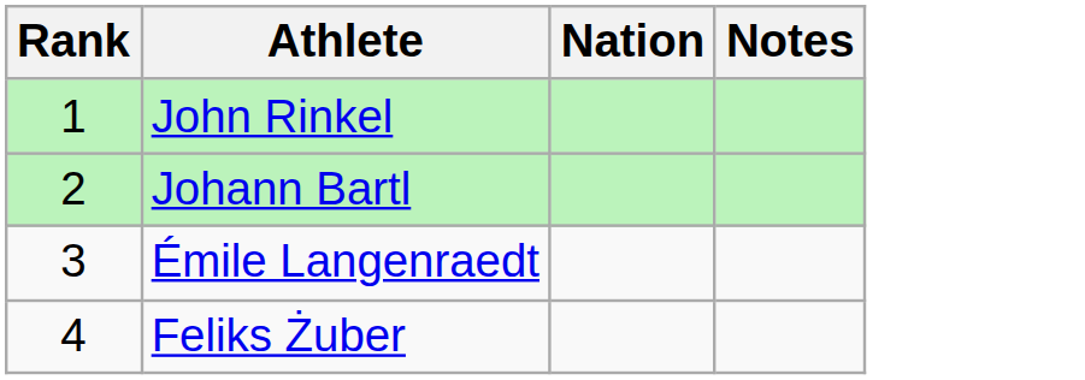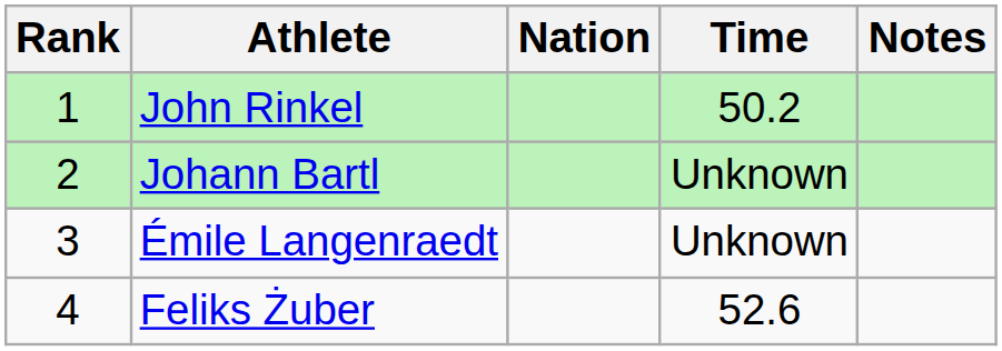 <table class="wikitable sortable" style="text-align:center">
 <tr>
 <th>Rank</th>
 <th>Athlete</th>
 <th>Nation</th>
+<th>Time</th>
 <th>Notes</th>
 </tr>
 <tr bgcolor=bbf3bb>
 <td>1</td>
 <td align=left><a href='#'>John Rinkel</a></td>
 <td align=left></td>
+<td>50.2</td>
 <td></td>
 </tr>
 <tr bgcolor=bbf3bb>
 <td>2</td>
 <td align=left><a href='#'>Johann Bartl</a></td>
 <td align=left></td>
+<td>Unknown</td>
 <td></td>
 </tr>
 <tr>
 <td>3</td>
 <td align=left><a href='#'>Émile Langenraedt</a></td>
 <td align=left></td>
+<td>Unknown</td>
 <td></td>
 </tr>
 <tr>
 <td>4</td>
 <td align=left><a href='#'>Feliks Żuber</a></td>
 <td align=left></td>
+<td>52.6</td>
 <td></td>
 </tr>
 </table>
